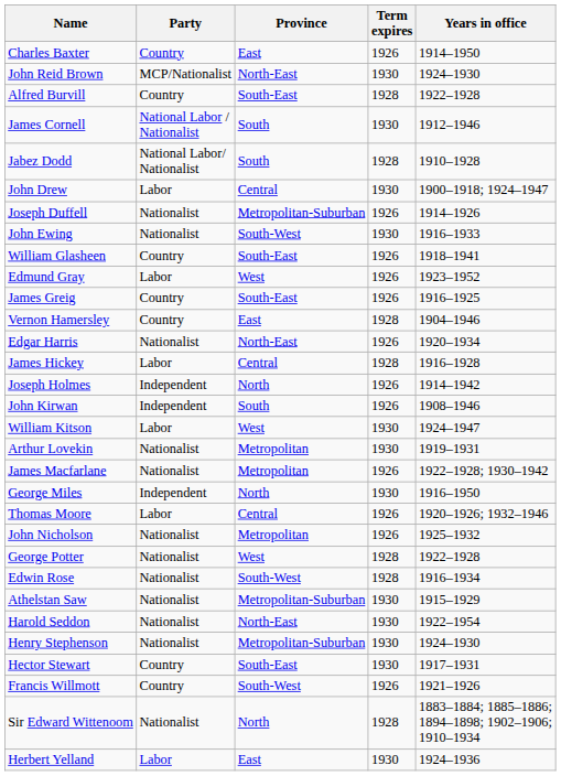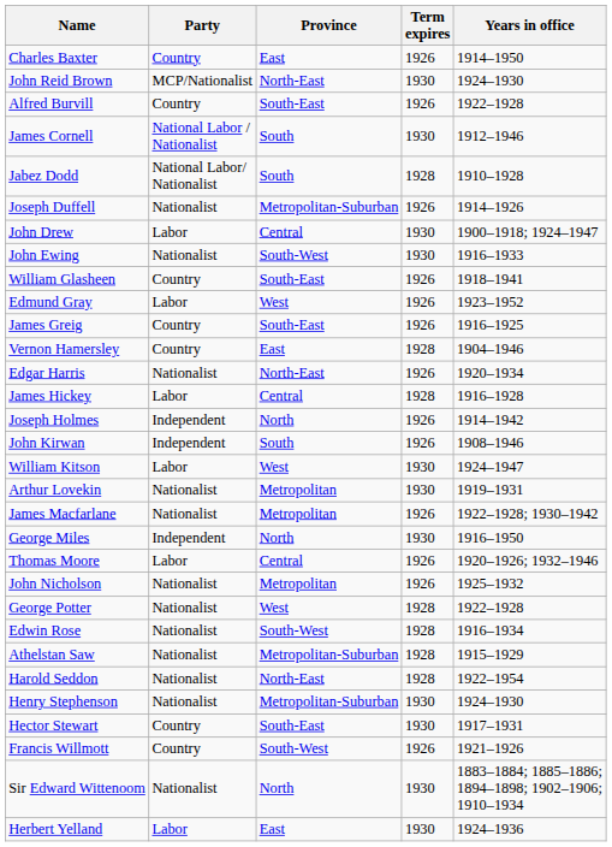 <table class="wikitable sortable">
 <tr>
 <th><strong>Name</strong></th>
 <th><strong>Party</strong></th>
 <th><strong>Province</strong></th>
 <th><strong>Term<br>expires</strong></th>
 <th><strong>Years in office</strong></th>
 </tr>
 <tr>
 <td><a href='#'>Charles Baxter</a></td>
 <td><a href='#'>Country</a></td>
 <td><a href='#'>East</a></td>
 <td>1926</td>
 <td>1914–1950</td>
 </tr>
 <tr>
 <td><a href='#'>John Reid Brown</a></td>
 <td>MCP/Nationalist</td>
 <td><a href='#'>North-East</a></td>
 <td>1930</td>
 <td>1924–1930</td>
 </tr>
 <tr>
 <td><a href='#'>Alfred Burvill</a></td>
 <td>Country</td>
 <td><a href='#'>South-East</a></td>
-<td>1928</td>
+<td>1926</td>
 <td>1922–1928</td>
 </tr>
 <tr>
 <td><a href='#'>James Cornell</a></td>
 <td><a href='#'>National Labor</a> /<br><a href='#'>Nationalist</a></td>
 <td><a href='#'>South</a></td>
 <td>1930</td>
 <td>1912–1946</td>
 </tr>
 <tr>
 <td><a href='#'>Jabez Dodd</a></td>
 <td>National Labor/<br>Nationalist</td>
 <td><a href='#'>South</a></td>
 <td>1928</td>
 <td>1910–1928</td>
 </tr>
 <tr>
+<td><a href='#'>Joseph Duffell</a></td>
+<td>Nationalist</td>
+<td><a href='#'>Metropolitan-Suburban</a></td>
+<td>1926</td>
+<td>1914–1926</td>
+</tr>
+<tr>
 <td><a href='#'>John Drew</a></td>
 <td>Labor</td>
 <td><a href='#'>Central</a></td>
 <td>1930</td>
 <td>1900–1918; 1924–1947</td>
-</tr>
-<tr>
-<td><a href='#'>Joseph Duffell</a></td>
-<td>Nationalist</td>
-<td><a href='#'>Metropolitan-Suburban</a></td>
-<td>1926</td>
-<td>1914–1926</td>
 </tr>
 <tr>
 <td><a href='#'>John Ewing</a></td>
 <td>Nationalist</td>
 <td><a href='#'>South-West</a></td>
 <td>1930</td>
 <td>1916–1933</td>
 </tr>
 <tr>
 <td><a href='#'>William Glasheen</a></td>
 <td>Country</td>
 <td><a href='#'>South-East</a></td>
 <td>1926</td>
 <td>1918–1941</td>
 </tr>
 <tr>
 <td><a href='#'>Edmund Gray</a></td>
 <td>Labor</td>
 <td><a href='#'>West</a></td>
 <td>1926</td>
 <td>1923–1952</td>
 </tr>
 <tr>
 <td><a href='#'>James Greig</a></td>
 <td>Country</td>
 <td><a href='#'>South-East</a></td>
 <td>1926</td>
 <td>1916–1925</td>
 </tr>
 <tr>
 <td><a href='#'>Vernon Hamersley</a></td>
 <td>Country</td>
 <td><a href='#'>East</a></td>
 <td>1928</td>
 <td>1904–1946</td>
 </tr>
 <tr>
 <td><a href='#'>Edgar Harris</a></td>
 <td>Nationalist</td>
 <td><a href='#'>North-East</a></td>
 <td>1926</td>
 <td>1920–1934</td>
 </tr>
 <tr>
 <td><a href='#'>James Hickey</a></td>
 <td>Labor</td>
 <td><a href='#'>Central</a></td>
 <td>1928</td>
 <td>1916–1928</td>
 </tr>
 <tr>
 <td><a href='#'>Joseph Holmes</a></td>
 <td>Independent</td>
 <td><a href='#'>North</a></td>
 <td>1926</td>
 <td>1914–1942</td>
 </tr>
 <tr>
 <td><a href='#'>John Kirwan</a></td>
 <td>Independent</td>
 <td><a href='#'>South</a></td>
 <td>1926</td>
 <td>1908–1946</td>
 </tr>
 <tr>
 <td><a href='#'>William Kitson</a></td>
 <td>Labor</td>
 <td><a href='#'>West</a></td>
 <td>1930</td>
 <td>1924–1947</td>
 </tr>
 <tr>
 <td><a href='#'>Arthur Lovekin</a></td>
 <td>Nationalist</td>
 <td><a href='#'>Metropolitan</a></td>
 <td>1930</td>
 <td>1919–1931</td>
 </tr>
 <tr>
 <td><a href='#'>James Macfarlane</a></td>
 <td>Nationalist</td>
 <td><a href='#'>Metropolitan</a></td>
 <td>1926</td>
 <td>1922–1928; 1930–1942</td>
 </tr>
 <tr>
 <td><a href='#'>George Miles</a></td>
 <td>Independent</td>
 <td><a href='#'>North</a></td>
 <td>1930</td>
 <td>1916–1950</td>
 </tr>
 <tr>
 <td><a href='#'>Thomas Moore</a></td>
 <td>Labor</td>
 <td><a href='#'>Central</a></td>
 <td>1926</td>
 <td>1920–1926; 1932–1946</td>
 </tr>
 <tr>
 <td><a href='#'>John Nicholson</a></td>
 <td>Nationalist</td>
 <td><a href='#'>Metropolitan</a></td>
 <td>1926</td>
 <td>1925–1932</td>
 </tr>
 <tr>
 <td><a href='#'>George Potter</a></td>
 <td>Nationalist</td>
 <td><a href='#'>West</a></td>
 <td>1928</td>
 <td>1922–1928</td>
 </tr>
 <tr>
 <td><a href='#'>Edwin Rose</a></td>
 <td>Nationalist</td>
 <td><a href='#'>South-West</a></td>
 <td>1928</td>
 <td>1916–1934</td>
 </tr>
 <tr>
 <td><a href='#'>Athelstan Saw</a></td>
 <td>Nationalist</td>
 <td><a href='#'>Metropolitan-Suburban</a></td>
-<td>1930</td>
+<td>1928</td>
 <td>1915–1929</td>
 </tr>
 <tr>
 <td><a href='#'>Harold Seddon</a></td>
 <td>Nationalist</td>
 <td><a href='#'>North-East</a></td>
-<td>1930</td>
+<td>1928</td>
 <td>1922–1954</td>
 </tr>
 <tr>
 <td><a href='#'>Henry Stephenson</a></td>
 <td>Nationalist</td>
 <td><a href='#'>Metropolitan-Suburban</a></td>
 <td>1930</td>
 <td>1924–1930</td>
 </tr>
 <tr>
 <td><a href='#'>Hector Stewart</a></td>
 <td>Country</td>
 <td><a href='#'>South-East</a></td>
 <td>1930</td>
 <td>1917–1931</td>
 </tr>
 <tr>
 <td><a href='#'>Francis Willmott</a></td>
 <td>Country</td>
 <td><a href='#'>South-West</a></td>
 <td>1926</td>
 <td>1921–1926</td>
 </tr>
 <tr>
 <td>Sir <a href='#'>Edward Wittenoom</a></td>
 <td>Nationalist</td>
 <td><a href='#'>North</a></td>
-<td>1928</td>
+<td>1930</td>
 <td>1883–1884; 1885–1886;<br>1894–1898; 1902–1906;<br>1910–1934</td>
 </tr>
 <tr>
 <td><a href='#'>Herbert Yelland</a></td>
 <td><a href='#'>Labor</a></td>
 <td><a href='#'>East</a></td>
 <td>1930</td>
 <td>1924–1936</td>
 </tr>
 </table>
